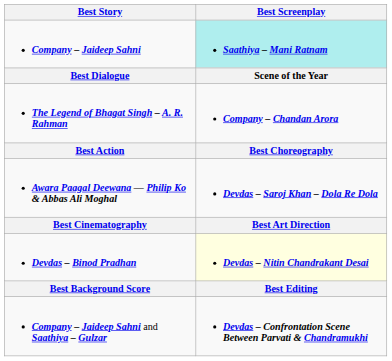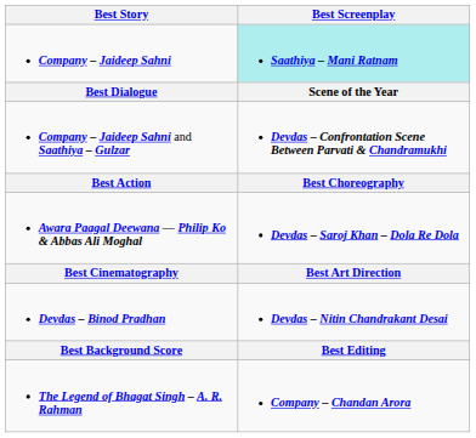 <table class="wikitable">
 <tr>
 <th style="vertical-align:top; width:50%;"><a href='#'>Best Story</a></th>
 <th style="vertical-align:top; width:50%;"><a href='#'>Best Screenplay</a></th>
 </tr>
 <tr>
 <td><br><ul><li><strong><em><a href='#'>Company</a> – <a href='#'>Jaideep Sahni</a></em></strong></li></ul></td>
 <td style="background: paleturquoise;"><br><ul><li><strong><em><a href='#'>Saathiya</a> – <a href='#'>Mani Ratnam</a></em></strong></li></ul></td>
 </tr>
 <tr>
 <th style="vertical-align:top; width:50%;"><a href='#'>Best Dialogue</a></th>
 <th style="vertical-align:top; width:50%;">Scene of the Year</th>
 </tr>
 <tr>
-<td><br><ul><li><strong><em><a href='#'>The Legend of Bhagat Singh</a> – <a href='#'>A. R. Rahman</a></em></strong></li></ul></td>
-<td><br><ul><li><strong><em><a href='#'>Company</a> – <a href='#'>Chandan Arora</a></em></strong></li></ul></td>
+<td><br><ul><li><strong><em><a href='#'>Company</a> – <a href='#'>Jaideep Sahni</a></em></strong> and <strong><em><a href='#'>Saathiya</a> – <a href='#'>Gulzar</a></em></strong></li></ul></td>
+<td><br><ul><li><strong><em><a href='#'>Devdas</a> – Confrontation Scene Between Parvati & <a href='#'>Chandramukhi</a></em></strong></li></ul></td>
 </tr>
 <tr>
 <th style="vertical-align:top; width:50%;"><a href='#'>Best Action</a></th>
 <th style="vertical-align:top; width:50%;"><a href='#'>Best Choreography</a></th>
 </tr>
 <tr>
 <td><br><ul><li><strong><em><a href='#'>Awara Paagal Deewana</a> — <a href='#'>Philip Ko</a> & Abbas Ali Moghal</em></strong></li></ul></td>
 <td><br><ul><li><strong><em><a href='#'>Devdas</a> – <a href='#'>Saroj Khan</a> – <a href='#'>Dola Re Dola</a></em></strong></li></ul></td>
 </tr>
 <tr>
 <th style="vertical-align:top; width:50%;"><a href='#'>Best Cinematography</a></th>
 <th style="vertical-align:top; width:50%;"><a href='#'>Best Art Direction</a></th>
 </tr>
 <tr>
 <td><br><ul><li><strong><em><a href='#'>Devdas</a> – <a href='#'>Binod Pradhan</a></em></strong></li></ul></td>
-<td style="background: lightyellow;"><br><ul><li><strong><em><a href='#'>Devdas</a> – <a href='#'>Nitin Chandrakant Desai</a></em></strong></li></ul></td>
+<td><br><ul><li><strong><em><a href='#'>Devdas</a> – <a href='#'>Nitin Chandrakant Desai</a></em></strong></li></ul></td>
 </tr>
 <tr>
 <th style="vertical-align:top; width:50%;"><a href='#'>Best Background Score</a></th>
 <th style="vertical-align:top; width:50%;"><a href='#'>Best Editing</a></th>
 </tr>
 <tr>
-<td><br><ul><li><strong><em><a href='#'>Company</a> – <a href='#'>Jaideep Sahni</a></em></strong> and <strong><em><a href='#'>Saathiya</a> – <a href='#'>Gulzar</a></em></strong></li></ul></td>
-<td><br><ul><li><strong><em><a href='#'>Devdas</a> – Confrontation Scene Between Parvati & <a href='#'>Chandramukhi</a></em></strong></li></ul></td>
+<td><br><ul><li><strong><em><a href='#'>The Legend of Bhagat Singh</a> – <a href='#'>A. R. Rahman</a></em></strong></li></ul></td>
+<td><br><ul><li><strong><em><a href='#'>Company</a> – <a href='#'>Chandan Arora</a></em></strong></li></ul></td>
 </tr>
 </table>
